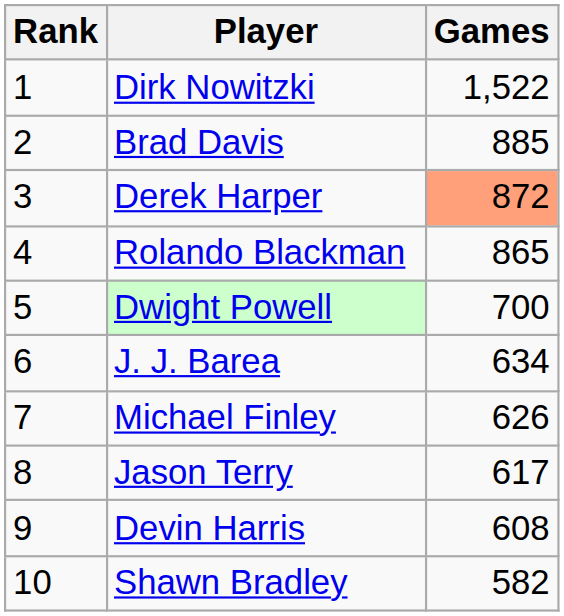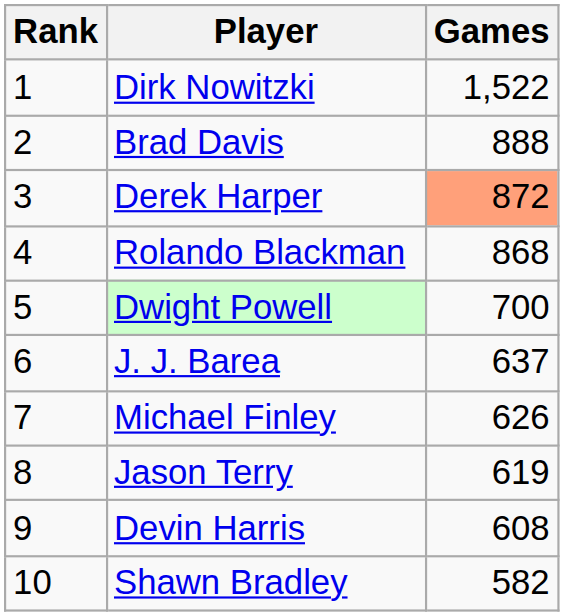 <table class="wikitable">
 <tr>
 <th scope="col">Rank</th>
 <th scope="col" width="140px">Player</th>
 <th scope="col">Games</th>
 </tr>
 <tr>
 <td>1</td>
 <td><a href='#'>Dirk Nowitzki</a></td>
 <td align="right">1,522</td>
 </tr>
 <tr>
 <td>2</td>
 <td><a href='#'>Brad Davis</a></td>
-<td align="right">885</td>
+<td align="right">888</td>
 </tr>
 <tr>
 <td>3</td>
 <td><a href='#'>Derek Harper</a></td>
 <td align="right" style="background: lightsalmon;">872</td>
 </tr>
 <tr>
 <td>4</td>
 <td><a href='#'>Rolando Blackman</a></td>
-<td align="right">865</td>
+<td align="right">868</td>
 </tr>
 <tr>
 <td>5</td>
 <td style="background-color:#CCFFCC; width:50px"><a href='#'>Dwight Powell</a></td>
 <td align="right">700</td>
 </tr>
 <tr>
 <td>6</td>
 <td><a href='#'>J. J. Barea</a></td>
-<td align="right">634</td>
+<td align="right">637</td>
 </tr>
 <tr>
 <td>7</td>
 <td><a href='#'>Michael Finley</a></td>
 <td align="right">626</td>
 </tr>
 <tr>
 <td>8</td>
 <td><a href='#'>Jason Terry</a></td>
-<td align="right">617</td>
+<td align="right">619</td>
 </tr>
 <tr>
 <td>9</td>
 <td><a href='#'>Devin Harris</a></td>
 <td align="right">608</td>
 </tr>
 <tr>
 <td>10</td>
 <td><a href='#'>Shawn Bradley</a></td>
 <td align="right">582</td>
 </tr>
 </table>
